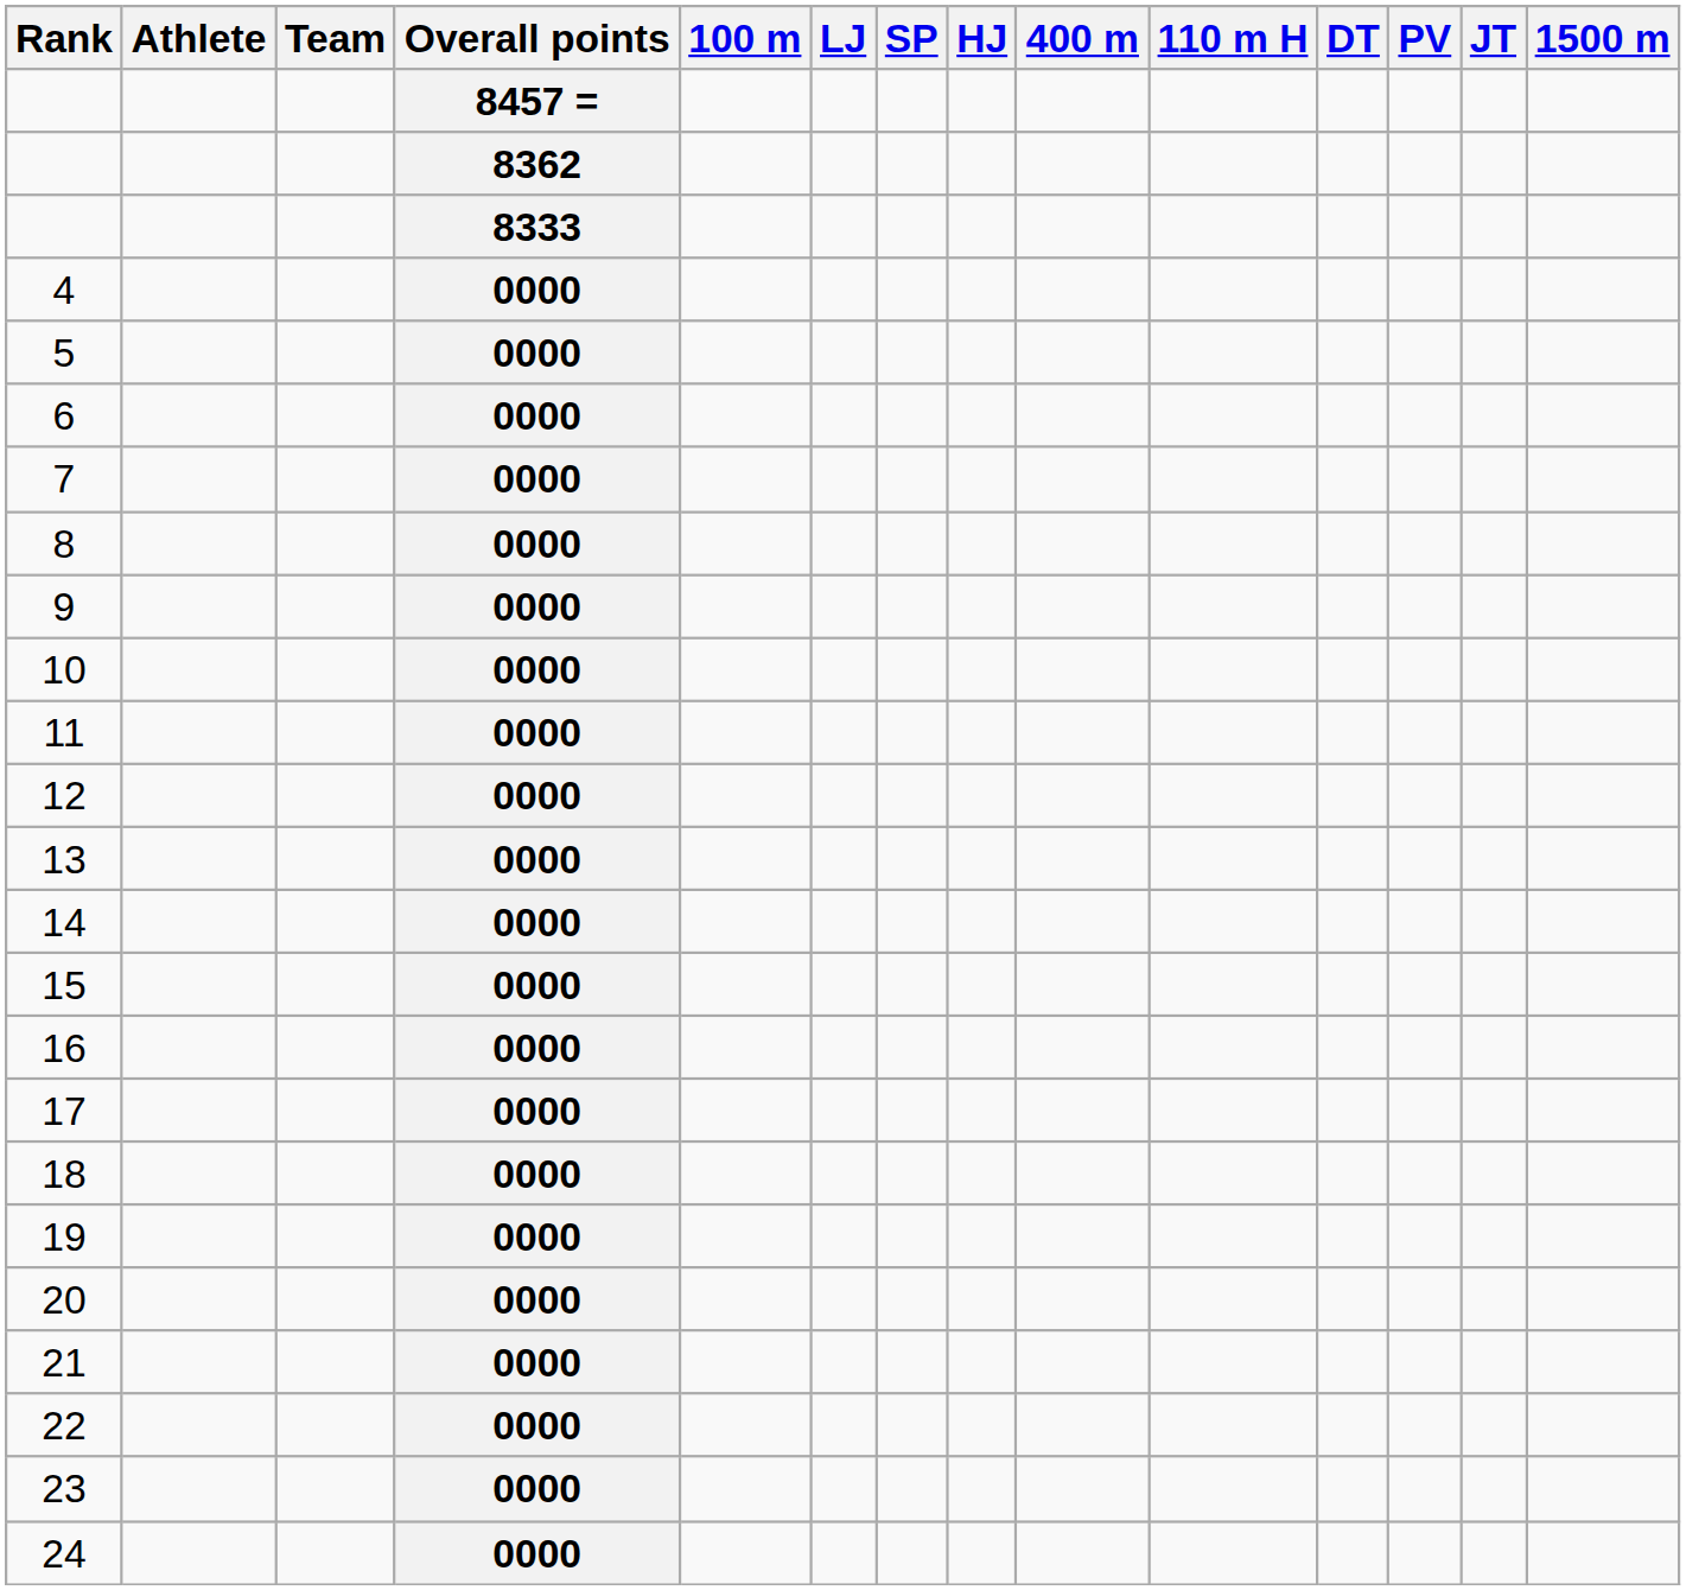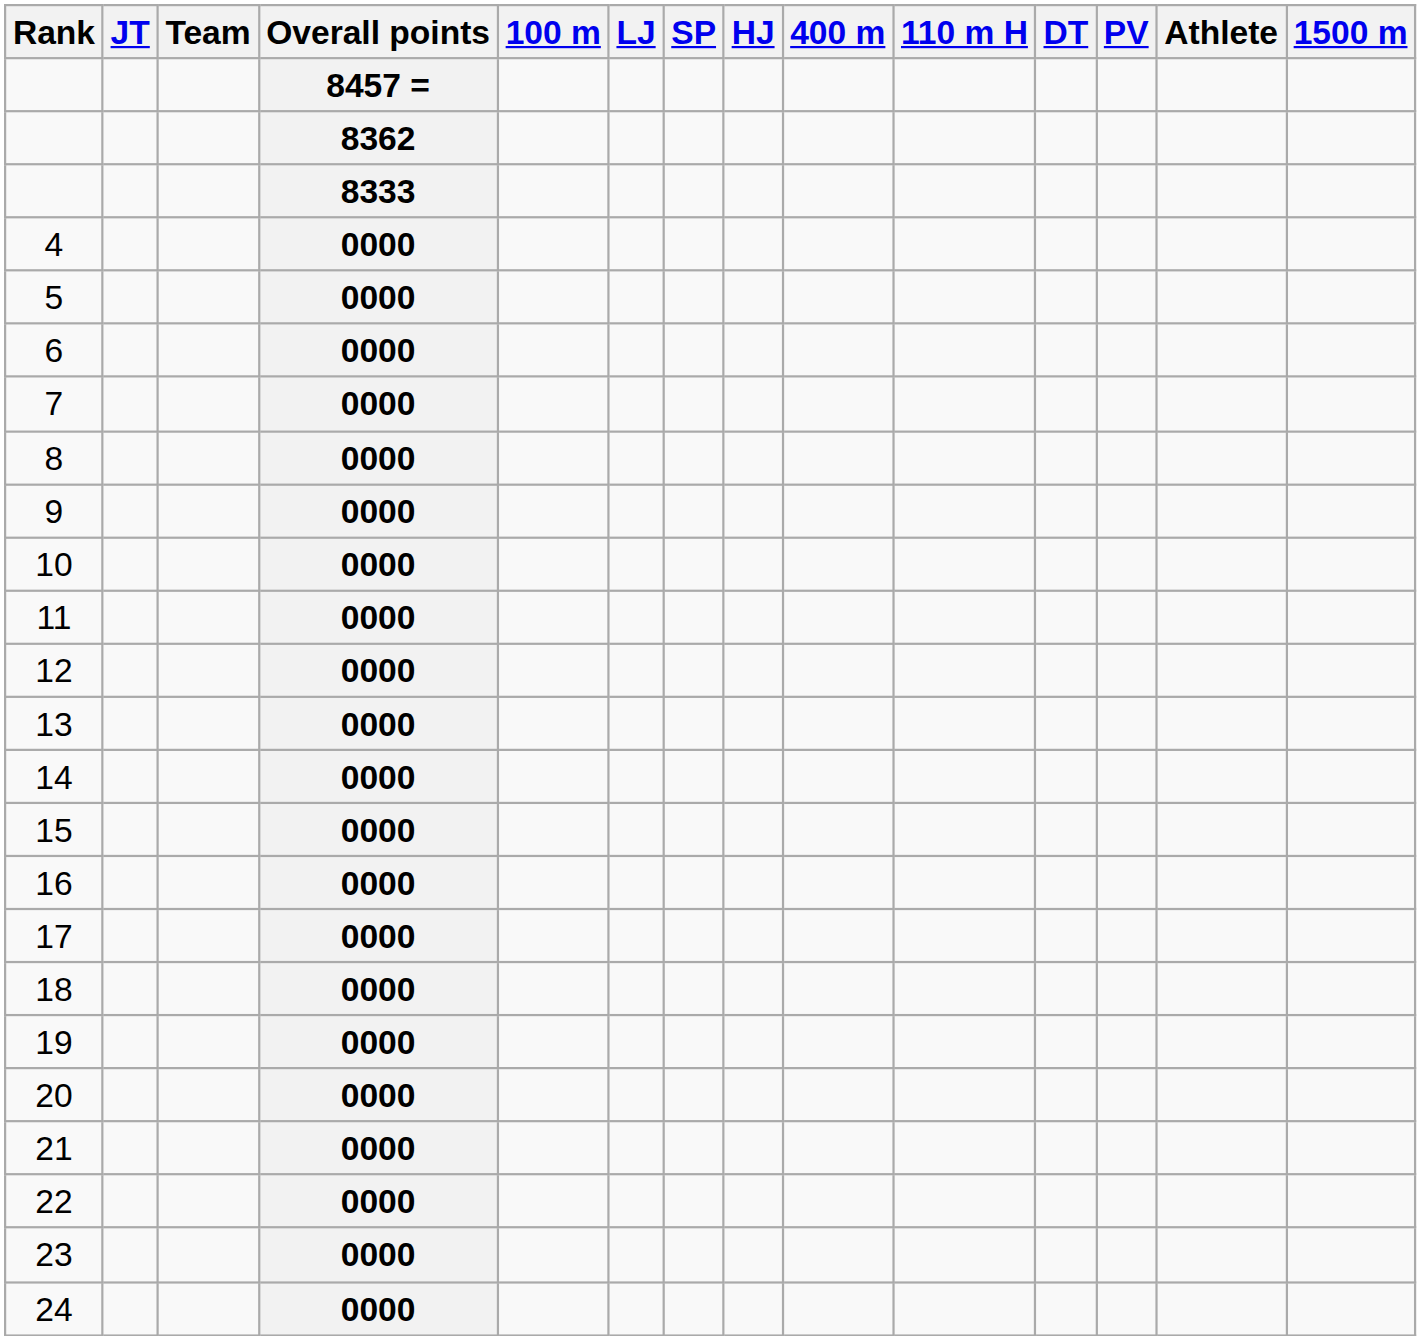 <table class="wikitable sortable" style="font-size:95%; text-align:center;">
 <tr>
 <th>Rank</th>
-<th>Athlete</th>
+<th><a href='#'>JT</a></th>
 <th>Team</th>
 <th>Overall points</th>
 <th><a href='#'>100 m</a></th>
 <th><a href='#'>LJ</a></th>
 <th><a href='#'>SP</a></th>
 <th><a href='#'>HJ</a></th>
 <th><a href='#'>400 m</a></th>
 <th><a href='#'>110 m H</a></th>
 <th><a href='#'>DT</a></th>
 <th><a href='#'>PV</a></th>
-<th><a href='#'>JT</a></th>
+<th>Athlete</th>
 <th><a href='#'>1500 m</a></th>
 </tr>
 <tr>
 <td></td>
-<td align=left></td>
+<td></td>
 <td></td>
 <th>8457 =<a href='#'></a></th>
 <td></td>
 <td></td>
 <td></td>
 <td></td>
 <td></td>
 <td></td>
 <td></td>
 <td></td>
-<td></td>
+<td align=left></td>
 <td></td>
 </tr>
 <tr>
 <td></td>
-<td align=left></td>
+<td></td>
 <td></td>
 <th>8362 </th>
 <td></td>
 <td></td>
 <td></td>
 <td></td>
 <td></td>
 <td></td>
 <td></td>
 <td></td>
-<td></td>
+<td align=left></td>
 <td></td>
 </tr>
 <tr>
 <td></td>
-<td align=left></td>
+<td></td>
 <td></td>
 <th>8333</th>
 <td></td>
 <td></td>
 <td></td>
 <td></td>
 <td></td>
 <td></td>
 <td></td>
 <td></td>
-<td></td>
+<td align=left></td>
 <td></td>
 </tr>
 <tr>
 <td>4</td>
-<td align=left></td>
+<td></td>
 <td></td>
 <th>0000</th>
 <td></td>
 <td></td>
 <td></td>
 <td></td>
 <td></td>
 <td></td>
 <td></td>
 <td></td>
-<td></td>
+<td align=left></td>
 <td></td>
 </tr>
 <tr>
 <td>5</td>
-<td align=left></td>
+<td></td>
 <td></td>
 <th>0000</th>
 <td></td>
 <td></td>
 <td></td>
 <td></td>
 <td></td>
 <td></td>
 <td></td>
 <td></td>
-<td></td>
+<td align=left></td>
 <td></td>
 </tr>
 <tr>
 <td>6</td>
-<td align=left></td>
+<td></td>
 <td></td>
 <th>0000</th>
 <td></td>
 <td></td>
 <td></td>
 <td></td>
 <td></td>
 <td></td>
 <td></td>
 <td></td>
-<td></td>
+<td align=left></td>
 <td></td>
 </tr>
 <tr>
 <td>7</td>
-<td align=left></td>
+<td></td>
 <td></td>
 <th>0000</th>
 <td></td>
 <td></td>
 <td></td>
 <td></td>
 <td></td>
 <td></td>
 <td></td>
 <td></td>
-<td></td>
+<td align=left></td>
 <td></td>
 </tr>
 <tr>
 <td>8</td>
-<td align=left></td>
+<td></td>
 <td></td>
 <th>0000</th>
 <td></td>
 <td></td>
 <td></td>
 <td></td>
 <td></td>
 <td></td>
 <td></td>
 <td></td>
-<td></td>
+<td align=left></td>
 <td></td>
 </tr>
 <tr>
 <td>9</td>
-<td align=left></td>
+<td></td>
 <td></td>
 <th>0000</th>
 <td></td>
 <td></td>
 <td></td>
 <td></td>
 <td></td>
 <td></td>
 <td></td>
 <td></td>
-<td></td>
+<td align=left></td>
 <td></td>
 </tr>
 <tr>
 <td>10</td>
-<td align=left></td>
+<td></td>
 <td></td>
 <th>0000</th>
 <td></td>
 <td></td>
 <td></td>
 <td></td>
 <td></td>
 <td></td>
 <td></td>
 <td></td>
-<td></td>
+<td align=left></td>
 <td></td>
 </tr>
 <tr>
 <td>11</td>
-<td align=left></td>
+<td></td>
 <td></td>
 <th>0000</th>
 <td></td>
 <td></td>
 <td></td>
 <td></td>
 <td></td>
 <td></td>
 <td></td>
 <td></td>
-<td></td>
+<td align=left></td>
 <td></td>
 </tr>
 <tr>
 <td>12</td>
-<td align=left></td>
+<td></td>
 <td></td>
 <th>0000</th>
 <td></td>
 <td></td>
 <td></td>
 <td></td>
 <td></td>
 <td></td>
 <td></td>
 <td></td>
-<td></td>
+<td align=left></td>
 <td></td>
 </tr>
 <tr>
 <td>13</td>
-<td align=left></td>
+<td></td>
 <td></td>
 <th>0000</th>
 <td></td>
 <td></td>
 <td></td>
 <td></td>
 <td></td>
 <td></td>
 <td></td>
 <td></td>
-<td></td>
+<td align=left></td>
 <td></td>
 </tr>
 <tr>
 <td>14</td>
-<td align=left></td>
+<td></td>
 <td></td>
 <th>0000</th>
 <td></td>
 <td></td>
 <td></td>
 <td></td>
 <td></td>
 <td></td>
 <td></td>
 <td></td>
-<td></td>
+<td align=left></td>
 <td></td>
 </tr>
 <tr>
 <td>15</td>
-<td align=left></td>
+<td></td>
 <td></td>
 <th>0000</th>
 <td></td>
 <td></td>
 <td></td>
 <td></td>
 <td></td>
 <td></td>
 <td></td>
 <td></td>
-<td></td>
+<td align=left></td>
 <td></td>
 </tr>
 <tr>
 <td>16</td>
-<td align=left></td>
+<td></td>
 <td></td>
 <th>0000</th>
 <td></td>
 <td></td>
 <td></td>
 <td></td>
 <td></td>
 <td></td>
 <td></td>
 <td></td>
-<td></td>
+<td align=left></td>
 <td></td>
 </tr>
 <tr>
 <td>17</td>
-<td align=left></td>
+<td></td>
 <td></td>
 <th>0000</th>
 <td></td>
 <td></td>
 <td></td>
 <td></td>
 <td></td>
 <td></td>
 <td></td>
 <td></td>
-<td></td>
+<td align=left></td>
 <td></td>
 </tr>
 <tr>
 <td>18</td>
-<td align=left></td>
+<td></td>
 <td></td>
 <th>0000</th>
 <td></td>
 <td></td>
 <td></td>
 <td></td>
 <td></td>
 <td></td>
 <td></td>
 <td></td>
-<td></td>
+<td align=left></td>
 <td></td>
 </tr>
 <tr>
 <td>19</td>
-<td align=left></td>
+<td></td>
 <td></td>
 <th>0000</th>
 <td></td>
 <td></td>
 <td></td>
 <td></td>
 <td></td>
 <td></td>
 <td></td>
 <td></td>
-<td></td>
+<td align=left></td>
 <td></td>
 </tr>
 <tr>
 <td>20</td>
-<td align=left></td>
+<td></td>
 <td></td>
 <th>0000</th>
 <td></td>
 <td></td>
 <td></td>
 <td></td>
 <td></td>
 <td></td>
 <td></td>
 <td></td>
-<td></td>
+<td align=left></td>
 <td></td>
 </tr>
 <tr>
 <td>21</td>
-<td align=left></td>
+<td></td>
 <td></td>
 <th>0000</th>
 <td></td>
 <td></td>
 <td></td>
 <td></td>
 <td></td>
 <td></td>
 <td></td>
 <td></td>
-<td></td>
+<td align=left></td>
 <td></td>
 </tr>
 <tr>
 <td>22</td>
-<td align=left></td>
+<td></td>
 <td></td>
 <th>0000</th>
 <td></td>
 <td></td>
 <td></td>
 <td></td>
 <td></td>
 <td></td>
 <td></td>
 <td></td>
-<td></td>
+<td align=left></td>
 <td></td>
 </tr>
 <tr>
 <td>23</td>
-<td align=left></td>
+<td></td>
 <td></td>
 <th>0000</th>
 <td></td>
 <td></td>
 <td></td>
 <td></td>
 <td></td>
 <td></td>
 <td></td>
 <td></td>
-<td></td>
+<td align=left></td>
 <td></td>
 </tr>
 <tr>
 <td>24</td>
-<td align=left></td>
+<td></td>
 <td></td>
 <th>0000</th>
 <td></td>
 <td></td>
 <td></td>
 <td></td>
 <td></td>
 <td></td>
 <td></td>
 <td></td>
-<td></td>
+<td align=left></td>
 <td></td>
 </tr>
 </table>
